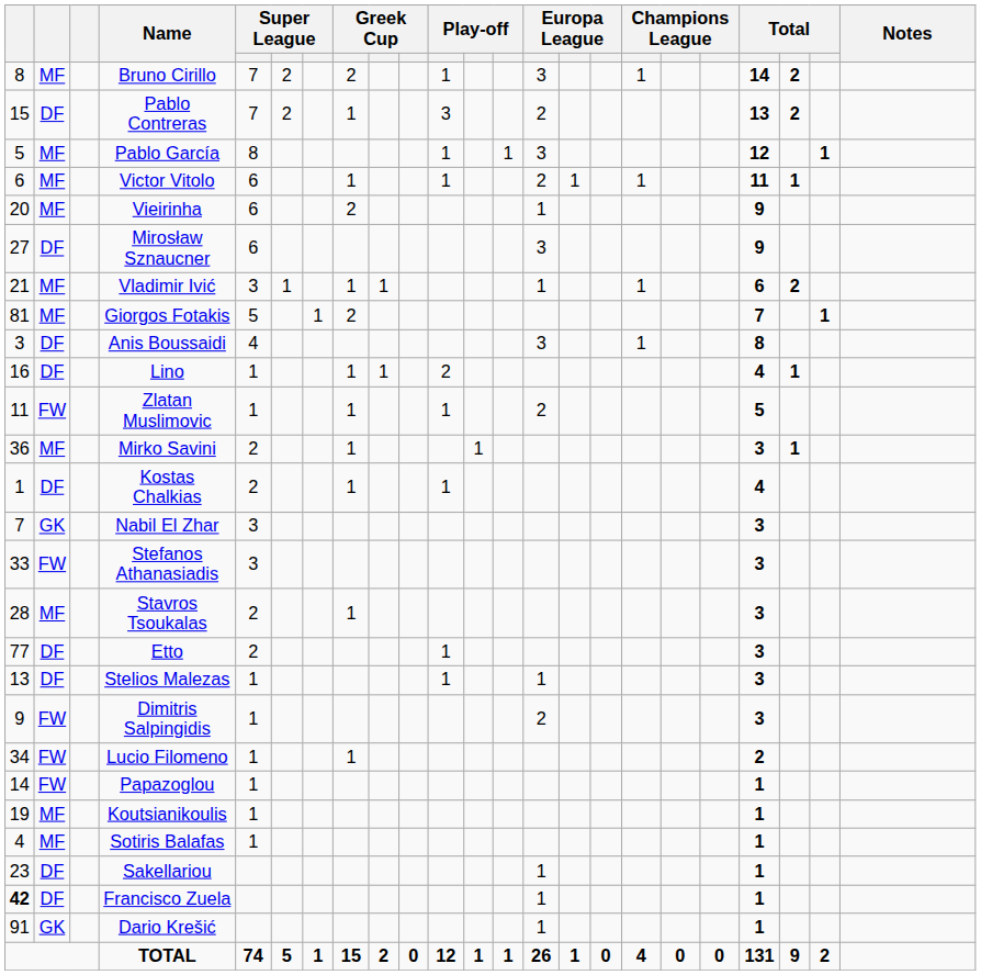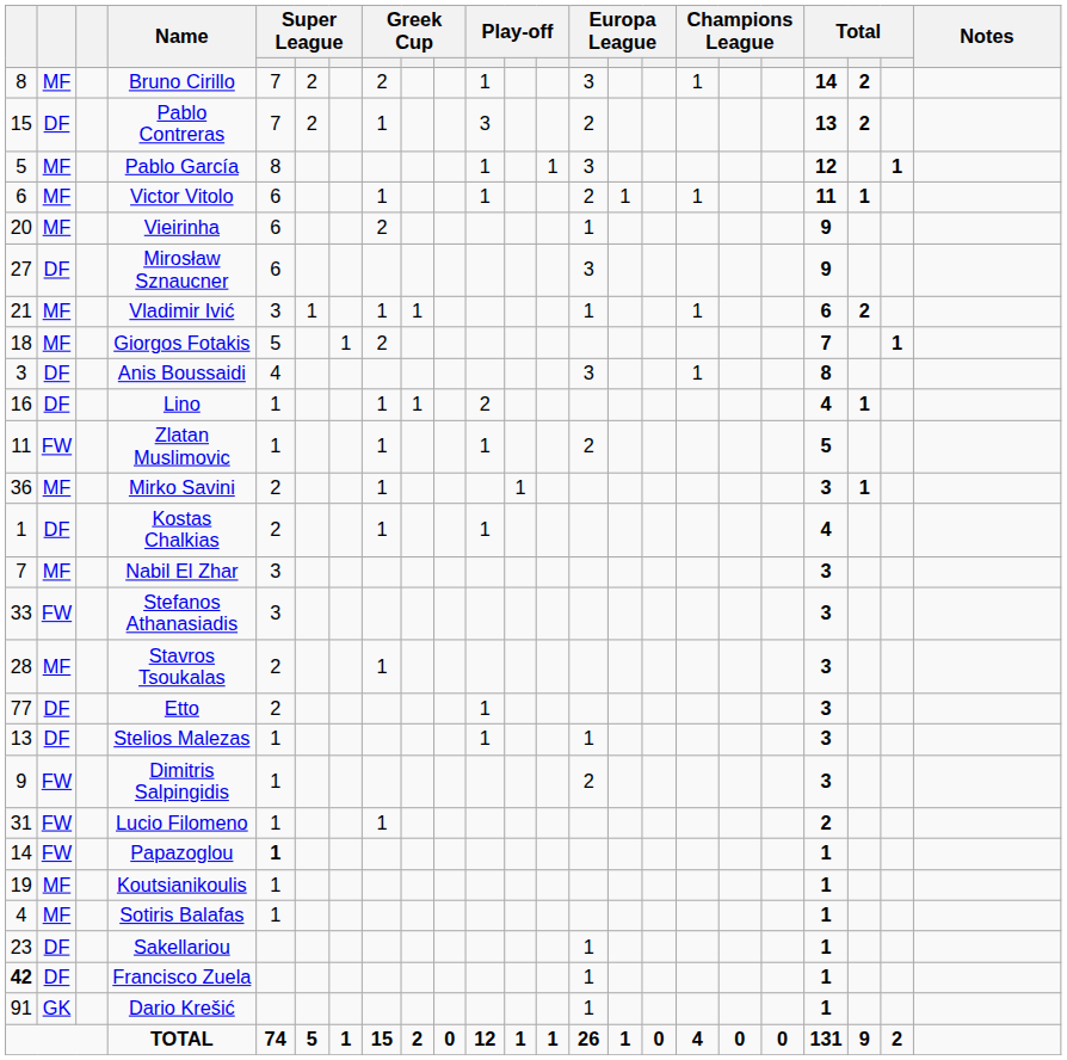 <table class="wikitable" style="font-size: 100%; text-align: center;">
 <tr>
 <th rowspan="2"  style="width:3%; text-align:center;"></th>
 <th rowspan="2"  style="width:3%; text-align:center;"></th>
 <th rowspan="2"  style="width:3%; text-align:center;"></th>
 <th rowspan="2"  style="width:14%; text-align:center;">Name</th>
 <th colspan="3" style="text-align:center;">Super League</th>
 <th colspan="3" style="text-align:center;">Greek Cup</th>
 <th colspan="3" style="text-align:center;">Play-off</th>
 <th colspan="3" style="text-align:center;">Europa League</th>
 <th colspan="3" style="text-align:center;">Champions League</th>
 <th colspan="3" style="text-align:center;">Total</th>
 <th rowspan="2" style="width:14%; text-align:center;">Notes</th>
 </tr>
 <tr>
 <th style="width:2em;"></th>
 <th style="width:2em;"></th>
 <th style="width:2em;"></th>
 <th style="width:2em;"></th>
 <th style="width:2em;"></th>
 <th style="width:2em;"></th>
 <th style="width:2em;"></th>
 <th style="width:2em;"></th>
 <th style="width:2em;"></th>
 <th style="width:2em;"></th>
 <th style="width:2em;"></th>
 <th style="width:2em;"></th>
 <th style="width:2em;"></th>
 <th style="width:2em;"></th>
 <th style="width:2em;"></th>
 <th style="width:2em;"></th>
 <th style="width:2em;"></th>
 <th style="width:2em;"></th>
 </tr>
 <tr>
 <td>8</td>
 <td><a href='#'>MF</a></td>
 <td></td>
 <td><a href='#'>Bruno Cirillo</a></td>
 <td>7</td>
 <td>2</td>
 <td></td>
 <td>2</td>
 <td></td>
 <td></td>
 <td>1</td>
 <td></td>
 <td></td>
 <td>3</td>
 <td></td>
 <td></td>
 <td>1</td>
 <td></td>
 <td></td>
 <td><strong>14</strong></td>
 <td><strong>2</strong></td>
 <td></td>
 <td></td>
 </tr>
 <tr>
 <td>15</td>
 <td><a href='#'>DF</a></td>
 <td></td>
 <td><a href='#'>Pablo Contreras</a></td>
 <td>7</td>
 <td>2</td>
 <td></td>
 <td>1</td>
 <td></td>
 <td></td>
 <td>3</td>
 <td></td>
 <td></td>
 <td>2</td>
 <td></td>
 <td></td>
 <td></td>
 <td></td>
 <td></td>
 <td><strong>13</strong></td>
 <td><strong>2</strong></td>
 <td></td>
 <td></td>
 </tr>
 <tr>
 <td>5</td>
 <td><a href='#'>MF</a></td>
 <td></td>
 <td><a href='#'>Pablo García</a></td>
 <td>8</td>
 <td></td>
 <td></td>
 <td></td>
 <td></td>
 <td></td>
 <td>1</td>
 <td></td>
 <td>1</td>
 <td>3</td>
 <td></td>
 <td></td>
 <td></td>
 <td></td>
 <td></td>
 <td><strong>12</strong></td>
 <td></td>
 <td><strong>1</strong></td>
 <td></td>
 </tr>
 <tr>
 <td>6</td>
 <td><a href='#'>MF</a></td>
 <td></td>
 <td><a href='#'>Victor Vitolo</a></td>
 <td>6</td>
 <td></td>
 <td></td>
 <td>1</td>
 <td></td>
 <td></td>
 <td>1</td>
 <td></td>
 <td></td>
 <td>2</td>
 <td>1</td>
 <td></td>
 <td>1</td>
 <td></td>
 <td></td>
 <td><strong>11</strong></td>
 <td><strong>1</strong></td>
 <td></td>
 <td></td>
 </tr>
 <tr>
 <td>20</td>
 <td><a href='#'>MF</a></td>
 <td></td>
 <td><a href='#'>Vieirinha</a></td>
 <td>6</td>
 <td></td>
 <td></td>
 <td>2</td>
 <td></td>
 <td></td>
 <td></td>
 <td></td>
 <td></td>
 <td>1</td>
 <td></td>
 <td></td>
 <td></td>
 <td></td>
 <td></td>
 <td><strong>9</strong></td>
 <td></td>
 <td></td>
 <td></td>
 </tr>
 <tr>
 <td>27</td>
 <td><a href='#'>DF</a></td>
 <td></td>
 <td><a href='#'>Mirosław Sznaucner</a></td>
 <td>6</td>
 <td></td>
 <td></td>
 <td></td>
 <td></td>
 <td></td>
 <td></td>
 <td></td>
 <td></td>
 <td>3</td>
 <td></td>
 <td></td>
 <td></td>
 <td></td>
 <td></td>
 <td><strong>9</strong></td>
 <td></td>
 <td></td>
 <td></td>
 </tr>
 <tr>
 <td>21</td>
 <td><a href='#'>MF</a></td>
 <td></td>
 <td><a href='#'>Vladimir Ivić</a></td>
 <td>3</td>
 <td>1</td>
 <td></td>
 <td>1</td>
 <td>1</td>
 <td></td>
 <td></td>
 <td></td>
 <td></td>
 <td>1</td>
 <td></td>
 <td></td>
 <td>1</td>
 <td></td>
 <td></td>
 <td><strong>6</strong></td>
 <td><strong>2</strong></td>
 <td></td>
 <td></td>
 </tr>
 <tr>
-<td>81</td>
+<td>18</td>
 <td><a href='#'>MF</a></td>
 <td></td>
 <td><a href='#'>Giorgos Fotakis</a></td>
 <td>5</td>
 <td></td>
 <td>1</td>
 <td>2</td>
 <td></td>
 <td></td>
 <td></td>
 <td></td>
 <td></td>
 <td></td>
 <td></td>
 <td></td>
 <td></td>
 <td></td>
 <td></td>
 <td><strong>7</strong></td>
 <td></td>
 <td><strong>1</strong></td>
 <td></td>
 </tr>
 <tr>
 <td>3</td>
 <td><a href='#'>DF</a></td>
 <td></td>
 <td><a href='#'>Anis Boussaidi</a></td>
 <td>4</td>
 <td></td>
 <td></td>
 <td></td>
 <td></td>
 <td></td>
 <td></td>
 <td></td>
 <td></td>
 <td>3</td>
 <td></td>
 <td></td>
 <td>1</td>
 <td></td>
 <td></td>
 <td><strong>8</strong></td>
 <td></td>
 <td></td>
 <td></td>
 </tr>
 <tr>
 <td>16</td>
 <td><a href='#'>DF</a></td>
 <td></td>
 <td><a href='#'>Lino</a></td>
 <td>1</td>
 <td></td>
 <td></td>
 <td>1</td>
 <td>1</td>
 <td></td>
 <td>2</td>
 <td></td>
 <td></td>
 <td></td>
 <td></td>
 <td></td>
 <td></td>
 <td></td>
 <td></td>
 <td><strong>4</strong></td>
 <td><strong>1</strong></td>
 <td></td>
 <td></td>
 </tr>
 <tr>
 <td>11</td>
 <td><a href='#'>FW</a></td>
 <td></td>
 <td><a href='#'>Zlatan Muslimovic</a></td>
 <td>1</td>
 <td></td>
 <td></td>
 <td>1</td>
 <td></td>
 <td></td>
 <td>1</td>
 <td></td>
 <td></td>
 <td>2</td>
 <td></td>
 <td></td>
 <td></td>
 <td></td>
 <td></td>
 <td><strong>5</strong></td>
 <td></td>
 <td></td>
 <td></td>
 </tr>
 <tr>
 <td>36</td>
 <td><a href='#'>MF</a></td>
 <td></td>
 <td><a href='#'>Mirko Savini</a></td>
 <td>2</td>
 <td></td>
 <td></td>
 <td>1</td>
 <td></td>
 <td></td>
 <td></td>
 <td>1</td>
 <td></td>
 <td></td>
 <td></td>
 <td></td>
 <td></td>
 <td></td>
 <td></td>
 <td><strong>3</strong></td>
 <td><strong>1</strong></td>
 <td></td>
 <td></td>
 </tr>
 <tr>
 <td>1</td>
 <td><a href='#'>DF</a></td>
 <td></td>
 <td><a href='#'>Kostas Chalkias</a></td>
 <td>2</td>
 <td></td>
 <td></td>
 <td>1</td>
 <td></td>
 <td></td>
 <td>1</td>
 <td></td>
 <td></td>
 <td></td>
 <td></td>
 <td></td>
 <td></td>
 <td></td>
 <td></td>
 <td><strong>4</strong></td>
 <td></td>
 <td></td>
 <td></td>
 </tr>
 <tr>
 <td>7</td>
-<td><a href='#'>GK</a></td>
+<td><a href='#'>MF</a></td>
 <td></td>
 <td><a href='#'>Nabil El Zhar</a></td>
 <td>3</td>
 <td></td>
 <td></td>
 <td></td>
 <td></td>
 <td></td>
 <td></td>
 <td></td>
 <td></td>
 <td></td>
 <td></td>
 <td></td>
 <td></td>
 <td></td>
 <td></td>
 <td><strong>3</strong></td>
 <td></td>
 <td></td>
 <td></td>
 </tr>
 <tr>
 <td>33</td>
 <td><a href='#'>FW</a></td>
 <td></td>
 <td><a href='#'>Stefanos Athanasiadis</a></td>
 <td>3</td>
 <td></td>
 <td></td>
 <td></td>
 <td></td>
 <td></td>
 <td></td>
 <td></td>
 <td></td>
 <td></td>
 <td></td>
 <td></td>
 <td></td>
 <td></td>
 <td></td>
 <td><strong>3</strong></td>
 <td></td>
 <td></td>
 <td></td>
 </tr>
 <tr>
 <td>28</td>
 <td><a href='#'>MF</a></td>
 <td></td>
 <td><a href='#'>Stavros Tsoukalas</a></td>
 <td>2</td>
 <td></td>
 <td></td>
 <td>1</td>
 <td></td>
 <td></td>
 <td></td>
 <td></td>
 <td></td>
 <td></td>
 <td></td>
 <td></td>
 <td></td>
 <td></td>
 <td></td>
 <td><strong>3</strong></td>
 <td></td>
 <td></td>
 <td></td>
 </tr>
 <tr>
 <td>77</td>
 <td><a href='#'>DF</a></td>
 <td></td>
 <td><a href='#'>Etto</a></td>
 <td>2</td>
 <td></td>
 <td></td>
 <td></td>
 <td></td>
 <td></td>
 <td>1</td>
 <td></td>
 <td></td>
 <td></td>
 <td></td>
 <td></td>
 <td></td>
 <td></td>
 <td></td>
 <td><strong>3</strong></td>
 <td></td>
 <td></td>
 <td></td>
 </tr>
 <tr>
 <td>13</td>
 <td><a href='#'>DF</a></td>
 <td></td>
 <td><a href='#'>Stelios Malezas</a></td>
 <td>1</td>
 <td></td>
 <td></td>
 <td></td>
 <td></td>
 <td></td>
 <td>1</td>
 <td></td>
 <td></td>
 <td>1</td>
 <td></td>
 <td></td>
 <td></td>
 <td></td>
 <td></td>
 <td><strong>3</strong></td>
 <td></td>
 <td></td>
 <td></td>
 </tr>
 <tr>
 <td>9</td>
 <td><a href='#'>FW</a></td>
 <td></td>
 <td><a href='#'>Dimitris Salpingidis</a></td>
 <td>1</td>
 <td></td>
 <td></td>
 <td></td>
 <td></td>
 <td></td>
 <td></td>
 <td></td>
 <td></td>
 <td>2</td>
 <td></td>
 <td></td>
 <td></td>
 <td></td>
 <td></td>
 <td><strong>3</strong></td>
 <td></td>
 <td></td>
 <td></td>
 </tr>
 <tr>
-<td>34</td>
+<td>31</td>
 <td><a href='#'>FW</a></td>
 <td></td>
 <td><a href='#'>Lucio Filomeno</a></td>
 <td>1</td>
 <td></td>
 <td></td>
 <td>1</td>
 <td></td>
 <td></td>
 <td></td>
 <td></td>
 <td></td>
 <td></td>
 <td></td>
 <td></td>
 <td></td>
 <td></td>
 <td></td>
 <td><strong>2</strong></td>
 <td></td>
 <td></td>
 <td></td>
 </tr>
 <tr>
 <td>14</td>
 <td><a href='#'>FW</a></td>
 <td></td>
 <td><a href='#'>Papazoglou</a></td>
-<td>1</td>
+<td><strong>1</strong></td>
 <td></td>
 <td></td>
 <td></td>
 <td></td>
 <td></td>
 <td></td>
 <td></td>
 <td></td>
 <td></td>
 <td></td>
 <td></td>
 <td></td>
 <td></td>
 <td></td>
 <td><strong>1</strong></td>
 <td></td>
 <td></td>
 <td></td>
 </tr>
 <tr>
 <td>19</td>
 <td><a href='#'>MF</a></td>
 <td></td>
 <td><a href='#'>Koutsianikoulis</a></td>
 <td>1</td>
 <td></td>
 <td></td>
 <td></td>
 <td></td>
 <td></td>
 <td></td>
 <td></td>
 <td></td>
 <td></td>
 <td></td>
 <td></td>
 <td></td>
 <td></td>
 <td></td>
 <td><strong>1</strong></td>
 <td></td>
 <td></td>
 <td></td>
 </tr>
 <tr>
 <td>4</td>
 <td><a href='#'>MF</a></td>
 <td></td>
 <td><a href='#'>Sotiris Balafas</a></td>
 <td>1</td>
 <td></td>
 <td></td>
 <td></td>
 <td></td>
 <td></td>
 <td></td>
 <td></td>
 <td></td>
 <td></td>
 <td></td>
 <td></td>
 <td></td>
 <td></td>
 <td></td>
 <td><strong>1</strong></td>
 <td></td>
 <td></td>
 <td></td>
 </tr>
 <tr>
 <td>23</td>
 <td><a href='#'>DF</a></td>
 <td></td>
 <td><a href='#'>Sakellariou</a></td>
 <td></td>
 <td></td>
 <td></td>
 <td></td>
 <td></td>
 <td></td>
 <td></td>
 <td></td>
 <td></td>
 <td>1</td>
 <td></td>
 <td></td>
 <td></td>
 <td></td>
 <td></td>
 <td><strong>1</strong></td>
 <td></td>
 <td></td>
 <td></td>
 </tr>
 <tr>
 <td><strong>42</strong></td>
 <td><a href='#'>DF</a></td>
 <td></td>
 <td><a href='#'>Francisco Zuela</a></td>
 <td></td>
 <td></td>
 <td></td>
 <td></td>
 <td></td>
 <td></td>
 <td></td>
 <td></td>
 <td></td>
 <td>1</td>
 <td></td>
 <td></td>
 <td></td>
 <td></td>
 <td></td>
 <td><strong>1</strong></td>
 <td></td>
 <td></td>
 <td></td>
 </tr>
 <tr>
 <td>91</td>
 <td><a href='#'>GK</a></td>
 <td></td>
 <td><a href='#'>Dario Krešić</a></td>
 <td></td>
 <td></td>
 <td></td>
 <td></td>
 <td></td>
 <td></td>
 <td></td>
 <td></td>
 <td></td>
 <td>1</td>
 <td></td>
 <td></td>
 <td></td>
 <td></td>
 <td></td>
 <td><strong>1</strong></td>
 <td></td>
 <td></td>
 <td></td>
 </tr>
 <tr>
 <td colspan="3"></td>
 <td><strong>TOTAL</strong></td>
 <td><strong>74</strong></td>
 <td><strong>5</strong></td>
 <td><strong>1</strong></td>
 <td><strong>15</strong></td>
 <td><strong>2</strong></td>
 <td><strong>0</strong></td>
 <td><strong>12</strong></td>
 <td><strong>1</strong></td>
 <td><strong>1</strong></td>
 <td><strong>26</strong></td>
 <td><strong>1</strong></td>
 <td><strong>0</strong></td>
 <td><strong>4</strong></td>
 <td><strong>0</strong></td>
 <td><strong>0</strong></td>
 <td><strong>131</strong></td>
 <td><strong>9</strong></td>
 <td><strong>2</strong></td>
 </tr>
 </table>
